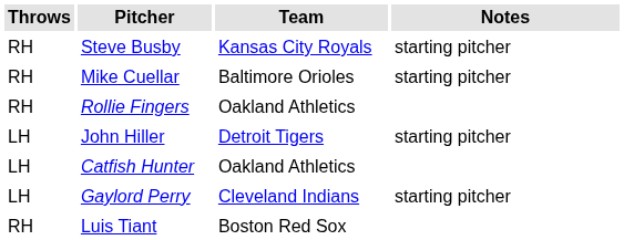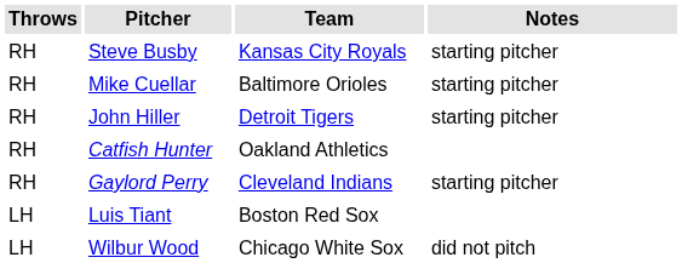 <table border="0" cellspacing="3" cellpadding="3">
 <tr style="background: #e3e3e3;">
 <th width="50">Throws</th>
 <th width="115">Pitcher</th>
 <th width="150">Team</th>
 <th width="200">Notes</th>
 </tr>
 <tr>
 <td>RH</td>
 <td><a href='#'>Steve Busby</a></td>
 <td><a href='#'>Kansas City Royals</a></td>
 <td>starting pitcher</td>
 </tr>
 <tr>
 <td>RH</td>
 <td><a href='#'>Mike Cuellar</a></td>
 <td>Baltimore Orioles</td>
 <td>starting pitcher</td>
 </tr>
 <tr>
 <td>RH</td>
-<td><em><a href='#'>Rollie Fingers</a></em></td>
-<td>Oakland Athletics</td>
-<td></td>
-</tr>
-<tr>
-<td>LH</td>
 <td><a href='#'>John Hiller</a></td>
 <td><a href='#'>Detroit Tigers</a></td>
 <td>starting pitcher</td>
 </tr>
 <tr>
-<td>LH</td>
+<td>RH</td>
 <td><em><a href='#'>Catfish Hunter</a></em></td>
 <td>Oakland Athletics</td>
 <td></td>
 </tr>
 <tr>
-<td>LH</td>
+<td>RH</td>
 <td><em><a href='#'>Gaylord Perry</a></em></td>
 <td><a href='#'>Cleveland Indians</a></td>
 <td>starting pitcher</td>
 </tr>
 <tr>
-<td>RH</td>
+<td>LH</td>
 <td><a href='#'>Luis Tiant</a></td>
 <td>Boston Red Sox</td>
 <td></td>
 </tr>
+<tr>
+<td>LH</td>
+<td><a href='#'>Wilbur Wood</a></td>
+<td>Chicago White Sox</td>
+<td>did not pitch</td>
+</tr>
 </table>
